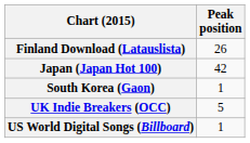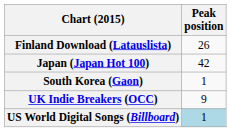 <table class="wikitable sortable plainrowheaders" style="text-align:center;">
 <tr>
 <th scope="col">Chart (2015)</th>
 <th scope="col">Peak<br>position</th>
 </tr>
 <tr>
 <th scope="row">Finland Download (<a href='#'>Latauslista</a>)</th>
 <td>26</td>
 </tr>
 <tr>
 <th scope="row">Japan (<a href='#'>Japan Hot 100</a>)</th>
 <td>42</td>
 </tr>
 <tr>
 <th scope="row">South Korea (<a href='#'>Gaon</a>)</th>
 <td>1</td>
 </tr>
 <tr>
 <th scope="row"><a href='#'>UK Indie Breakers</a> (<a href='#'>OCC</a>)</th>
-<td>5</td>
+<td>9</td>
 </tr>
 <tr>
 <th scope="row">US World Digital Songs (<em><a href='#'>Billboard</a></em>)</th>
-<td>1</td>
+<td style="background: lightblue;">1</td>
 </tr>
 </table>
